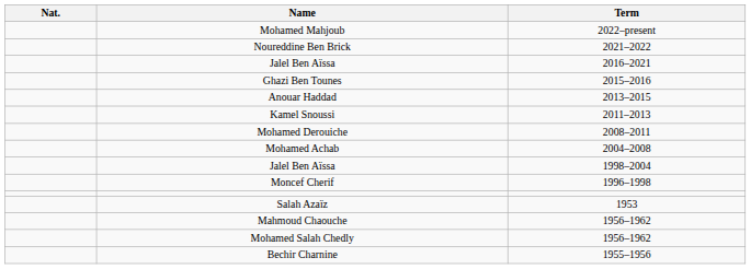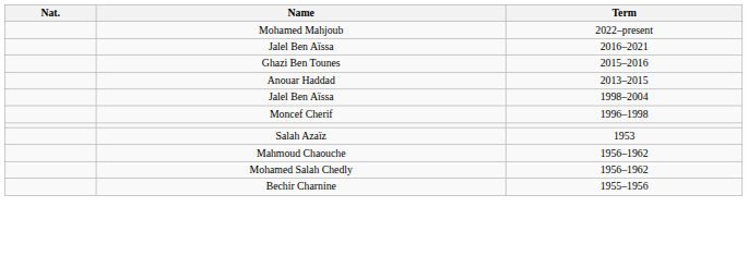 <table class="wikitable" style="width:70%; border:1px solid #ccc; border-collapse:collapse; text-align:center; margin:auto;">
 <tr>
 <th>Nat.</th>
 <th>Name</th>
 <th>Term</th>
 </tr>
 <tr>
 <td></td>
 <td>Mohamed Mahjoub</td>
 <td>2022–present</td>
-</tr>
-<tr>
-<td></td>
-<td>Noureddine Ben Brick</td>
-<td>2021–2022</td>
 </tr>
 <tr>
 <td></td>
 <td>Jalel Ben Aïssa</td>
 <td>2016–2021</td>
 </tr>
 <tr>
 <td></td>
 <td>Ghazi Ben Tounes</td>
 <td>2015–2016</td>
 </tr>
 <tr>
 <td></td>
 <td>Anouar Haddad</td>
 <td>2013–2015</td>
-</tr>
-<tr>
-<td></td>
-<td>Kamel Snoussi</td>
-<td>2011–2013</td>
-</tr>
-<tr>
-<td></td>
-<td>Mohamed Derouiche</td>
-<td>2008–2011</td>
-</tr>
-<tr>
-<td></td>
-<td>Mohamed Achab</td>
-<td>2004–2008</td>
 </tr>
 <tr>
 <td></td>
 <td>Jalel Ben Aïssa</td>
 <td>1998–2004</td>
 </tr>
 <tr>
 <td></td>
 <td>Moncef Cherif</td>
 <td>1996–1998</td>
 </tr>
 <tr>
 <td></td>
 <td></td>
 <td></td>
 </tr>
 <tr>
 <td></td>
 <td>Salah Azaïz</td>
 <td>1953</td>
 </tr>
 <tr>
 <td></td>
 <td>Mahmoud Chaouche</td>
 <td>1956–1962</td>
 </tr>
 <tr>
 <td></td>
 <td>Mohamed Salah Chedly</td>
 <td>1956–1962</td>
 </tr>
 <tr>
 <td></td>
 <td>Bechir Charnine</td>
 <td>1955–1956</td>
 </tr>
 </table>
